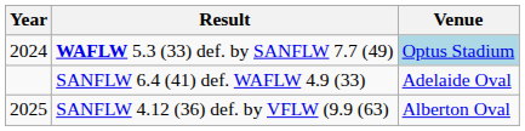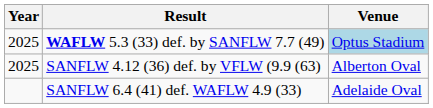 <table class="wikitable">
 <tr>
 <th>Year</th>
 <th>Result</th>
 <th>Venue</th>
 </tr>
 <tr>
-<td>2024</td>
+<td>2025</td>
 <td><strong><a href='#'>WAFLW</a></strong> 5.3 (33) def. by <a href='#'>SANFLW</a> 7.7 (49)</td>
 <td style="background: lightblue;"><a href='#'>Optus Stadium</a></td>
+</tr>
+<tr>
+<td>2025</td>
+<td><a href='#'>SANFLW</a> 4.12 (36) def. by <a href='#'>VFLW</a> (9.9 (63)</td>
+<td><a href='#'>Alberton Oval</a></td>
 </tr>
 <tr>
 <td></td>
 <td><a href='#'>SANFLW</a> 6.4 (41) def. <a href='#'>WAFLW</a> 4.9 (33)</td>
 <td><a href='#'>Adelaide Oval</a></td>
 </tr>
-<tr>
-<td>2025</td>
-<td><a href='#'>SANFLW</a> 4.12 (36) def. by <a href='#'>VFLW</a> (9.9 (63)</td>
-<td><a href='#'>Alberton Oval</a></td>
-</tr>
 </table>
